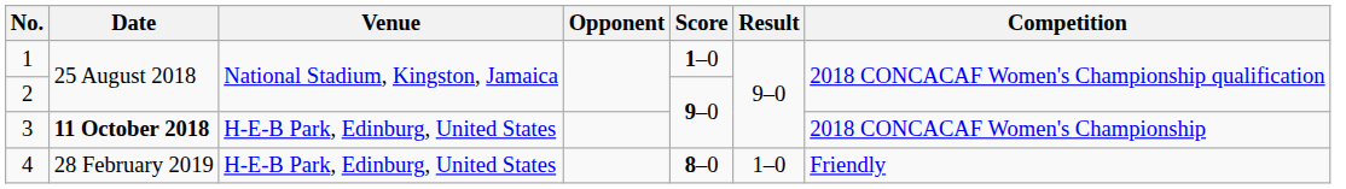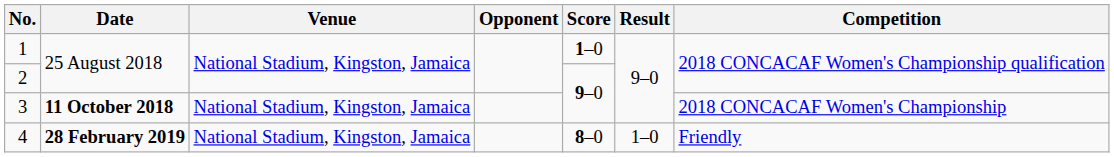 <table class="wikitable">
 <tr>
 <th>No.</th>
 <th>Date</th>
 <th>Venue</th>
 <th>Opponent</th>
 <th>Score</th>
 <th>Result</th>
 <th>Competition</th>
 </tr>
 <tr>
 <td style="text-align:center;">1</td>
 <td rowspan=2>25 August 2018</td>
 <td rowspan=2><a href='#'>National Stadium</a>, <a href='#'>Kingston</a>, <a href='#'>Jamaica</a></td>
 <td rowspan=2></td>
 <td style="text-align:center;"><strong>1</strong>–0</td>
 <td rowspan=3 style="text-align:center;">9–0</td>
 <td rowspan=2><a href='#'>2018 CONCACAF Women's Championship qualification</a></td>
 </tr>
 <tr style="text-align:center;">
 <td>2</td>
 <td rowspan=2><strong>9</strong>–0</td>
 </tr>
 <tr>
 <td style="text-align:center;">3</td>
 <td><strong>11 October 2018</strong></td>
-<td><a href='#'>H-E-B Park</a>, <a href='#'>Edinburg</a>, <a href='#'>United States</a></td>
+<td><a href='#'>National Stadium</a>, <a href='#'>Kingston</a>, <a href='#'>Jamaica</a></td>
 <td></td>
 <td><a href='#'>2018 CONCACAF Women's Championship</a></td>
 </tr>
 <tr>
 <td style="text-align:center;">4</td>
-<td>28 February 2019</td>
-<td><a href='#'>H-E-B Park</a>, <a href='#'>Edinburg</a>, <a href='#'>United States</a></td>
+<td><strong>28 February 2019</strong></td>
+<td><a href='#'>National Stadium</a>, <a href='#'>Kingston</a>, <a href='#'>Jamaica</a></td>
 <td></td>
 <td style="text-align:center;"><strong>8</strong>–0</td>
 <td style="text-align:center;">1–0</td>
 <td><a href='#'>Friendly</a></td>
 </tr>
 </table>
